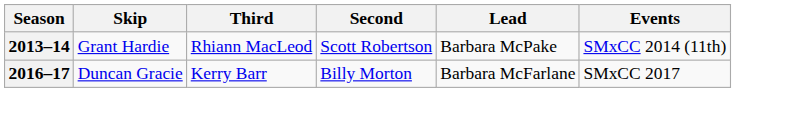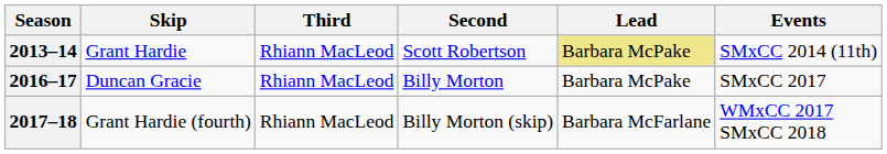 <table class="wikitable">
 <tr>
 <th scope="col">Season</th>
 <th scope="col">Skip</th>
 <th scope="col">Third</th>
 <th scope="col">Second</th>
 <th scope="col">Lead</th>
 <th scope="col">Events</th>
 </tr>
 <tr>
 <th scope="row">2013–14</th>
 <td><a href='#'>Grant Hardie</a></td>
 <td><a href='#'>Rhiann MacLeod</a></td>
 <td><a href='#'>Scott Robertson</a></td>
-<td>Barbara McPake</td>
+<td style="background: khaki;">Barbara McPake</td>
 <td><a href='#'>SMxCC</a> 2014 (11th)</td>
 </tr>
 <tr>
 <th scope="row">2016–17</th>
 <td><a href='#'>Duncan Gracie</a></td>
-<td><a href='#'>Kerry Barr</a></td>
+<td><a href='#'>Rhiann MacLeod</a></td>
 <td><a href='#'>Billy Morton</a></td>
-<td>Barbara McFarlane</td>
+<td>Barbara McPake</td>
 <td>SMxCC 2017 </td>
 </tr>
+<tr>
+<th scope="row">2017–18</th>
+<td>Grant Hardie (fourth)</td>
+<td>Rhiann MacLeod</td>
+<td>Billy Morton (skip)</td>
+<td>Barbara McFarlane</td>
+<td><a href='#'>WMxCC 2017</a> <br>SMxCC 2018 </td>
+</tr>
 </table>
